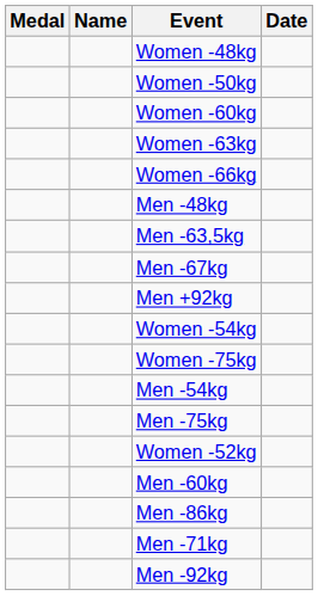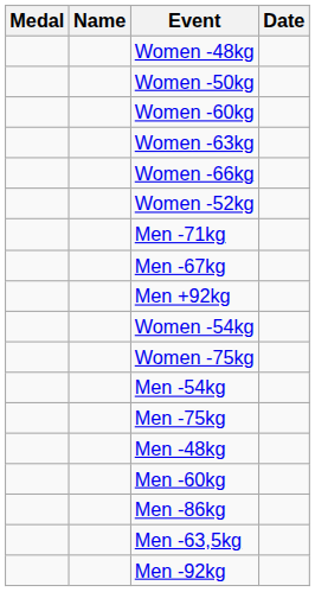 <table class="wikitable sortable" style="font-size:95%">
 <tr>
 <th>Medal</th>
 <th>Name</th>
 <th>Event</th>
 <th>Date</th>
 </tr>
 <tr>
 <td></td>
 <td></td>
 <td><a href='#'>Women -48kg</a></td>
 <td></td>
 </tr>
 <tr>
 <td></td>
 <td></td>
 <td><a href='#'>Women -50kg</a></td>
 <td></td>
 </tr>
 <tr>
 <td></td>
 <td></td>
 <td><a href='#'>Women -60kg</a></td>
 <td></td>
 </tr>
 <tr>
 <td></td>
 <td></td>
 <td><a href='#'>Women -63kg</a></td>
 <td></td>
 </tr>
 <tr>
 <td></td>
 <td></td>
 <td><a href='#'>Women -66kg</a></td>
 <td></td>
 </tr>
 <tr>
 <td></td>
 <td></td>
-<td><a href='#'>Men -48kg</a></td>
+<td><a href='#'>Women -52kg</a></td>
 <td></td>
 </tr>
 <tr>
 <td></td>
 <td></td>
-<td><a href='#'>Men -63,5kg</a></td>
+<td><a href='#'>Men -71kg</a></td>
 <td></td>
 </tr>
 <tr>
 <td></td>
 <td></td>
 <td><a href='#'>Men -67kg</a></td>
 <td></td>
 </tr>
 <tr>
 <td></td>
 <td></td>
 <td><a href='#'>Men +92kg</a></td>
 <td></td>
 </tr>
 <tr>
 <td></td>
 <td></td>
 <td><a href='#'>Women -54kg</a></td>
 <td></td>
 </tr>
 <tr>
 <td></td>
 <td></td>
 <td><a href='#'>Women -75kg</a></td>
 <td></td>
 </tr>
 <tr>
 <td></td>
 <td></td>
 <td><a href='#'>Men -54kg</a></td>
 <td></td>
 </tr>
 <tr>
 <td></td>
 <td></td>
 <td><a href='#'>Men -75kg</a></td>
 <td></td>
 </tr>
 <tr>
 <td></td>
 <td></td>
-<td><a href='#'>Women -52kg</a></td>
+<td><a href='#'>Men -48kg</a></td>
 <td></td>
 </tr>
 <tr>
 <td></td>
 <td></td>
 <td><a href='#'>Men -60kg</a></td>
 <td></td>
 </tr>
 <tr>
 <td></td>
 <td></td>
 <td><a href='#'>Men -86kg</a></td>
 <td></td>
 </tr>
 <tr>
 <td></td>
 <td></td>
-<td><a href='#'>Men -71kg</a></td>
+<td><a href='#'>Men -63,5kg</a></td>
 <td></td>
 </tr>
 <tr>
 <td></td>
 <td></td>
 <td><a href='#'>Men -92kg</a></td>
 <td></td>
 </tr>
 </table>
